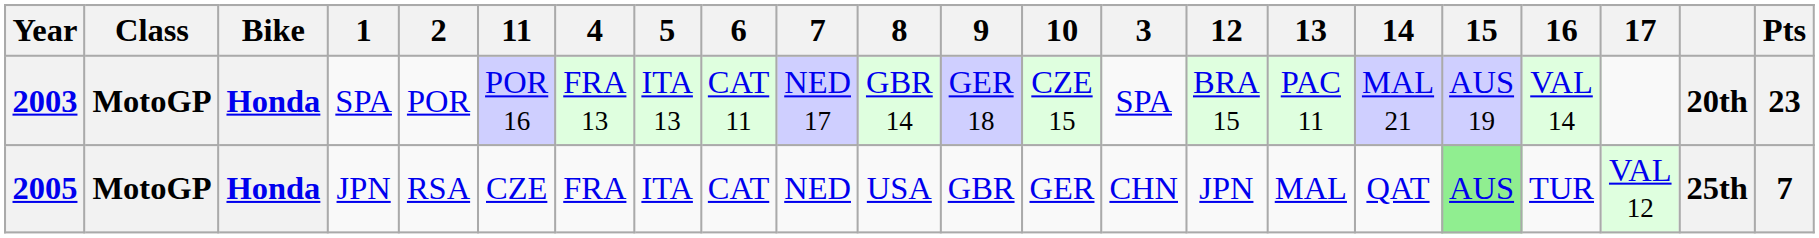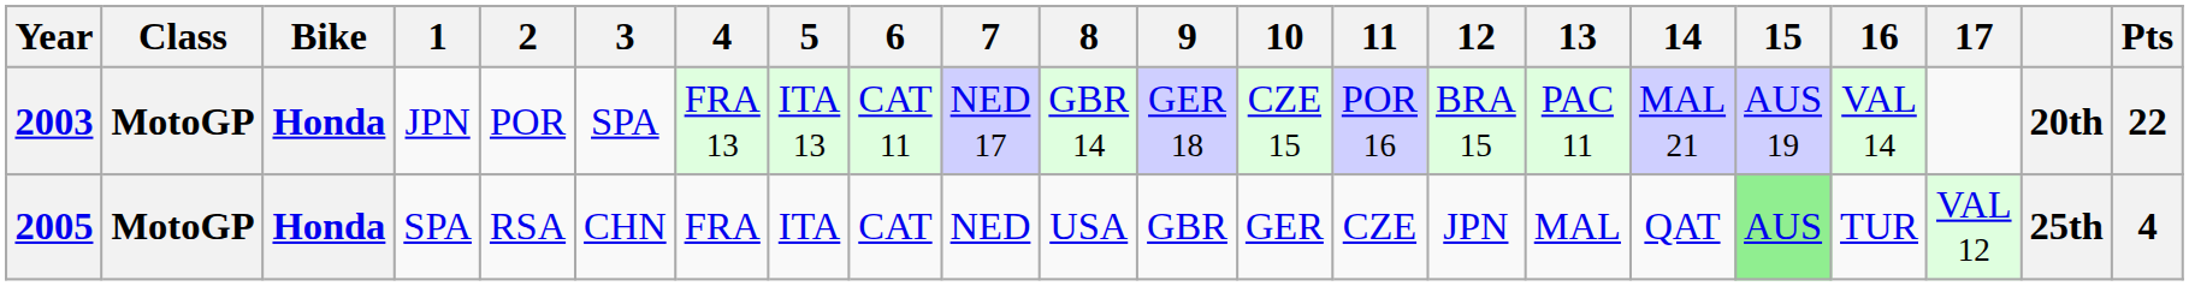 <table class="wikitable" style="text-align:center">
 <tr>
 <th>Year</th>
 <th>Class</th>
 <th>Bike</th>
 <th>1</th>
 <th>2</th>
-<th>11</th>
+<th>3</th>
 <th>4</th>
 <th>5</th>
 <th>6</th>
 <th>7</th>
 <th>8</th>
 <th>9</th>
 <th>10</th>
-<th>3</th>
+<th>11</th>
 <th>12</th>
 <th>13</th>
 <th>14</th>
 <th>15</th>
 <th>16</th>
 <th>17</th>
 <th></th>
 <th>Pts</th>
 </tr>
 <tr>
 <th align="left"><a href='#'>2003</a></th>
 <th align="left">MotoGP</th>
 <th align="left"><a href='#'>Honda</a></th>
+<td><a href='#'>JPN</a></td>
+<td><a href='#'>POR</a></td>
 <td><a href='#'>SPA</a></td>
-<td><a href='#'>POR</a></td>
-<td style="background:#cfcfff;"><a href='#'>POR</a><br><small>16</small></td>
 <td style="background:#DFFFDF;"><a href='#'>FRA</a><br><small>13</small></td>
 <td style="background:#DFFFDF;"><a href='#'>ITA</a><br><small>13</small></td>
 <td style="background:#DFFFDF;"><a href='#'>CAT</a><br><small>11</small></td>
 <td style="background:#cfcfff;"><a href='#'>NED</a><br><small>17</small></td>
 <td style="background:#DFFFDF;"><a href='#'>GBR</a><br><small>14</small></td>
 <td style="background:#cfcfff;"><a href='#'>GER</a><br><small>18</small></td>
 <td style="background:#DFFFDF;"><a href='#'>CZE</a><br><small>15</small></td>
-<td><a href='#'>SPA</a></td>
+<td style="background:#cfcfff;"><a href='#'>POR</a><br><small>16</small></td>
 <td style="background:#DFFFDF;"><a href='#'>BRA</a><br><small>15</small></td>
 <td style="background:#DFFFDF;"><a href='#'>PAC</a><br><small>11</small></td>
 <td style="background:#cfcfff;"><a href='#'>MAL</a><br><small>21</small></td>
 <td style="background:#cfcfff;"><a href='#'>AUS</a><br><small>19</small></td>
 <td style="background:#DFFFDF;"><a href='#'>VAL</a><br><small>14</small></td>
 <td></td>
 <th>20th</th>
-<th>23</th>
+<th>22</th>
 </tr>
 <tr>
 <th align="left"><a href='#'>2005</a></th>
 <th align="left">MotoGP</th>
 <th align="left"><a href='#'>Honda</a></th>
-<td><a href='#'>JPN</a></td>
+<td><a href='#'>SPA</a></td>
 <td><a href='#'>RSA</a></td>
-<td><a href='#'>CZE</a></td>
+<td><a href='#'>CHN</a></td>
 <td><a href='#'>FRA</a></td>
 <td><a href='#'>ITA</a></td>
 <td><a href='#'>CAT</a></td>
 <td><a href='#'>NED</a></td>
 <td><a href='#'>USA</a></td>
 <td><a href='#'>GBR</a></td>
 <td><a href='#'>GER</a></td>
-<td><a href='#'>CHN</a></td>
+<td><a href='#'>CZE</a></td>
 <td><a href='#'>JPN</a></td>
 <td><a href='#'>MAL</a></td>
 <td><a href='#'>QAT</a></td>
 <td style="background: lightgreen;"><a href='#'>AUS</a></td>
 <td><a href='#'>TUR</a></td>
 <td style="background:#DFFFDF;"><a href='#'>VAL</a><br><small>12</small></td>
 <th>25th</th>
-<th>7</th>
+<th>4</th>
 </tr>
 </table>
